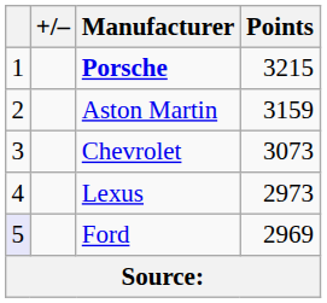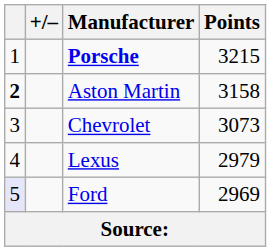 <table class="wikitable" style="font-size: 95%;">
 <tr>
 <th scope="col"></th>
 <th scope="col">+/–</th>
 <th scope="col">Manufacturer</th>
 <th scope="col">Points</th>
 </tr>
 <tr>
 <td align=center>1</td>
 <td align="left"></td>
 <td><strong> <a href='#'>Porsche</a></strong></td>
 <td align=right>3215</td>
 </tr>
 <tr>
-<td align=center>2</td>
+<td align=center><strong>2</strong></td>
 <td align="left"></td>
 <td> <a href='#'>Aston Martin</a></td>
-<td align=right>3159</td>
+<td align=right>3158</td>
 </tr>
 <tr>
 <td align=center>3</td>
 <td align="left"></td>
 <td> <a href='#'>Chevrolet</a></td>
 <td align=right>3073</td>
 </tr>
 <tr>
 <td align=center>4</td>
 <td align="left"></td>
 <td> <a href='#'>Lexus</a></td>
-<td align=right>2973</td>
+<td align=right>2979</td>
 </tr>
 <tr>
 <td align=center style="background: lavender;">5</td>
 <td align="left"></td>
 <td> <a href='#'>Ford</a></td>
 <td align=right>2969</td>
 </tr>
 <tr>
 <th colspan=5>Source:</th>
 </tr>
 </table>
